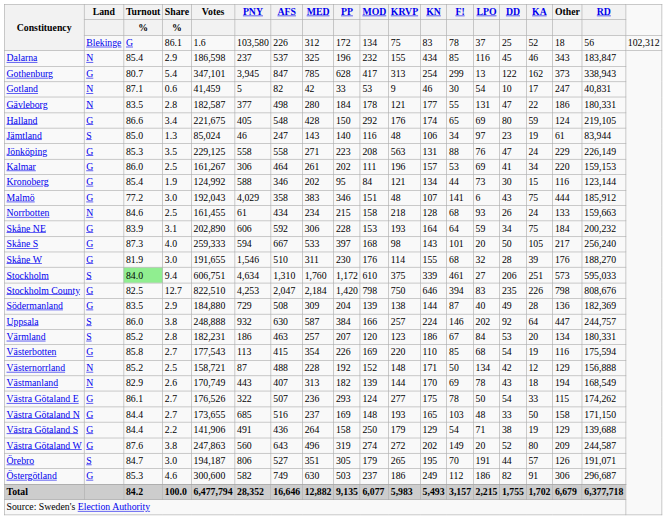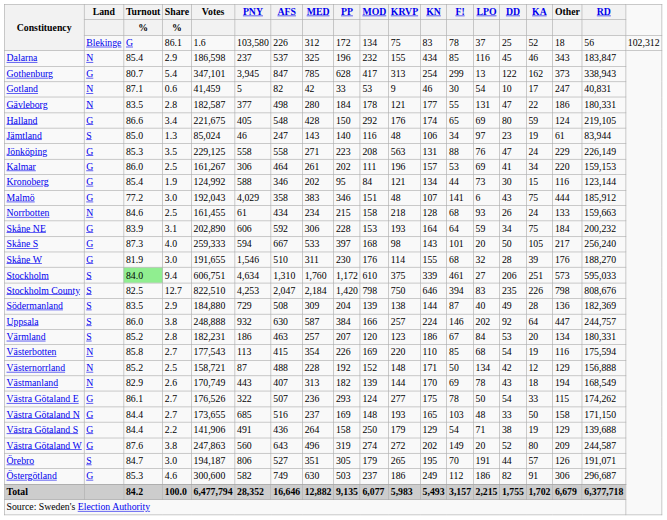 <table role="presentation" class="wikitable sortable mw-collapsible mw-collapsed">
 <tr>
 <th rowspan="3">Constituency</th>
 <th>Land</th>
 <th>Turnout</th>
 <th>Share</th>
 <th>Votes</th>
 <th width="30px" class="unsortable"><a href='#'>PNY</a></th>
 <th width="30px" class="unsortable"><a href='#'>AFS</a></th>
 <th width="30px" class="unsortable"><a href='#'>MED</a></th>
 <th width="30px" class="unsortable"><a href='#'>PP</a></th>
 <th width="30px" class="unsortable"><a href='#'>MOD</a></th>
 <th width="30px" class="unsortable"><a href='#'>KRVP</a></th>
 <th width="30px" class="unsortable"><a href='#'>KN</a></th>
 <th width="30px" class="unsortable"><a href='#'>F!</a></th>
 <th width="30px" class="unsortable"><a href='#'>LPO</a></th>
 <th width="30px" class="unsortable"><a href='#'>DD</a></th>
 <th width="30px" class="unsortable"><a href='#'>KA</a></th>
 <th>Other</th>
 <th><a href='#'>RD</a></th>
 </tr>
 <tr>
 <th></th>
 <th data-sort-type="number">%</th>
 <th data-sort-type="number">%</th>
 <th></th>
 <th data-sort-type="number"></th>
 <th data-sort-type="number"></th>
 <th data-sort-type="number"></th>
 <th data-sort-type="number"></th>
 <th data-sort-type="number"></th>
 <th data-sort-type="number"></th>
 <th data-sort-type="number"></th>
 <th data-sort-type="number"></th>
 <th data-sort-type="number"></th>
 <th data-sort-type="number"></th>
 <th data-sort-type="number"></th>
 <th data-sort-type="number"></th>
 <th data-sort-type="number"></th>
 </tr>
 <tr>
 <td align="left"><a href='#'>Blekinge</a></td>
 <td><a href='#'>G</a></td>
 <td>86.1</td>
 <td>1.6</td>
 <td>103,580</td>
 <td>226</td>
 <td>312</td>
 <td>172</td>
 <td>134</td>
 <td>75</td>
 <td>83</td>
 <td>78</td>
 <td>37</td>
 <td>25</td>
 <td>52</td>
 <td>18</td>
 <td>56</td>
 <td>102,312</td>
 </tr>
 <tr>
 <td align="left"><a href='#'>Dalarna</a></td>
 <td><a href='#'>N</a></td>
 <td>85.4</td>
 <td>2.9</td>
 <td>186,598</td>
 <td>237</td>
 <td>537</td>
 <td>325</td>
 <td>196</td>
 <td>232</td>
 <td>155</td>
 <td>434</td>
 <td>85</td>
 <td>116</td>
 <td>45</td>
 <td>46</td>
 <td>343</td>
 <td>183,847</td>
 </tr>
 <tr>
 <td align="left"><a href='#'>Gothenburg</a></td>
 <td><a href='#'>G</a></td>
 <td>80.7</td>
 <td>5.4</td>
 <td>347,101</td>
 <td>3,945</td>
 <td>847</td>
 <td>785</td>
 <td>628</td>
 <td>417</td>
 <td>313</td>
 <td>254</td>
 <td>299</td>
 <td>13</td>
 <td>122</td>
 <td>162</td>
 <td>373</td>
 <td>338,943</td>
 </tr>
 <tr>
 <td align="left"><a href='#'>Gotland</a></td>
 <td><a href='#'>N</a></td>
 <td>87.1</td>
 <td>0.6</td>
 <td>41,459</td>
 <td>5</td>
 <td>82</td>
 <td>42</td>
 <td>33</td>
 <td>53</td>
 <td>9</td>
 <td>46</td>
 <td>30</td>
 <td>54</td>
 <td>10</td>
 <td>17</td>
 <td>247</td>
 <td>40,831</td>
 </tr>
 <tr>
 <td align="left"><a href='#'>Gävleborg</a></td>
 <td><a href='#'>N</a></td>
 <td>83.5</td>
 <td>2.8</td>
 <td>182,587</td>
 <td>377</td>
 <td>498</td>
 <td>280</td>
 <td>184</td>
 <td>178</td>
 <td>121</td>
 <td>177</td>
 <td>55</td>
 <td>131</td>
 <td>47</td>
 <td>22</td>
 <td>186</td>
 <td>180,331</td>
 </tr>
 <tr>
 <td align="left"><a href='#'>Halland</a></td>
 <td><a href='#'>G</a></td>
 <td>86.6</td>
 <td>3.4</td>
 <td>221,675</td>
 <td>405</td>
 <td>548</td>
 <td>428</td>
 <td>150</td>
 <td>292</td>
 <td>176</td>
 <td>174</td>
 <td>65</td>
 <td>69</td>
 <td>80</td>
 <td>59</td>
 <td>124</td>
 <td>219,105</td>
 </tr>
 <tr>
 <td align="left"><a href='#'>Jämtland</a></td>
 <td><a href='#'>S</a></td>
 <td>85.0</td>
 <td>1.3</td>
 <td>85,024</td>
 <td>46</td>
 <td>247</td>
 <td>143</td>
 <td>140</td>
 <td>116</td>
 <td>48</td>
 <td>106</td>
 <td>34</td>
 <td>97</td>
 <td>23</td>
 <td>19</td>
 <td>61</td>
 <td>83,944</td>
 </tr>
 <tr>
 <td align="left"><a href='#'>Jönköping</a></td>
 <td><a href='#'>G</a></td>
 <td>85.3</td>
 <td>3.5</td>
 <td>229,125</td>
 <td>558</td>
 <td>558</td>
 <td>271</td>
 <td>223</td>
 <td>208</td>
 <td>563</td>
 <td>131</td>
 <td>88</td>
 <td>76</td>
 <td>47</td>
 <td>24</td>
 <td>229</td>
 <td>226,149</td>
 </tr>
 <tr>
 <td align="left"><a href='#'>Kalmar</a></td>
 <td><a href='#'>G</a></td>
 <td>86.0</td>
 <td>2.5</td>
 <td>161,267</td>
 <td>306</td>
 <td>464</td>
 <td>261</td>
 <td>202</td>
 <td>111</td>
 <td>196</td>
 <td>157</td>
 <td>53</td>
 <td>69</td>
 <td>41</td>
 <td>34</td>
 <td>220</td>
 <td>159,153</td>
 </tr>
 <tr>
 <td align="left"><a href='#'>Kronoberg</a></td>
 <td><a href='#'>G</a></td>
 <td>85.4</td>
 <td>1.9</td>
 <td>124,992</td>
 <td>588</td>
 <td>346</td>
 <td>202</td>
 <td>95</td>
 <td>84</td>
 <td>121</td>
 <td>134</td>
 <td>44</td>
 <td>73</td>
 <td>30</td>
 <td>15</td>
 <td>116</td>
 <td>123,144</td>
 </tr>
 <tr>
 <td align="left"><a href='#'>Malmö</a></td>
 <td><a href='#'>G</a></td>
 <td>77.2</td>
 <td>3.0</td>
 <td>192,043</td>
 <td>4,029</td>
 <td>358</td>
 <td>383</td>
 <td>346</td>
 <td>151</td>
 <td>48</td>
 <td>107</td>
 <td>141</td>
 <td>6</td>
 <td>43</td>
 <td>75</td>
 <td>444</td>
 <td>185,912</td>
 </tr>
 <tr>
 <td align="left"><a href='#'>Norrbotten</a></td>
 <td><a href='#'>N</a></td>
 <td>84.6</td>
 <td>2.5</td>
 <td>161,455</td>
 <td>61</td>
 <td>434</td>
 <td>234</td>
 <td>215</td>
 <td>158</td>
 <td>218</td>
 <td>128</td>
 <td>68</td>
 <td>93</td>
 <td>26</td>
 <td>24</td>
 <td>133</td>
 <td>159,663</td>
 </tr>
 <tr>
 <td align="left"><a href='#'>Skåne NE</a></td>
 <td><a href='#'>G</a></td>
 <td>83.9</td>
 <td>3.1</td>
 <td>202,890</td>
 <td>606</td>
 <td>592</td>
 <td>306</td>
 <td>228</td>
 <td>153</td>
 <td>193</td>
 <td>164</td>
 <td>64</td>
 <td>59</td>
 <td>34</td>
 <td>75</td>
 <td>184</td>
 <td>200,232</td>
 </tr>
 <tr>
 <td align="left"><a href='#'>Skåne S</a></td>
 <td><a href='#'>G</a></td>
 <td>87.3</td>
 <td>4.0</td>
 <td>259,333</td>
 <td>594</td>
 <td>667</td>
 <td>533</td>
 <td>397</td>
 <td>168</td>
 <td>98</td>
 <td>143</td>
 <td>101</td>
 <td>20</td>
 <td>50</td>
 <td>105</td>
 <td>217</td>
 <td>256,240</td>
 </tr>
 <tr>
 <td align="left"><a href='#'>Skåne W</a></td>
 <td><a href='#'>G</a></td>
 <td>81.9</td>
 <td>3.0</td>
 <td>191,655</td>
 <td>1,546</td>
 <td>510</td>
 <td>311</td>
 <td>230</td>
 <td>176</td>
 <td>114</td>
 <td>155</td>
 <td>68</td>
 <td>32</td>
 <td>28</td>
 <td>39</td>
 <td>176</td>
 <td>188,270</td>
 </tr>
 <tr>
 <td align="left"><a href='#'>Stockholm</a></td>
 <td><a href='#'>S</a></td>
 <td style="background: lightgreen;">84.0</td>
 <td>9.4</td>
 <td>606,751</td>
 <td>4,634</td>
 <td>1,310</td>
 <td>1,760</td>
 <td>1,172</td>
 <td>610</td>
 <td>375</td>
 <td>339</td>
 <td>461</td>
 <td>27</td>
 <td>206</td>
 <td>251</td>
 <td>573</td>
 <td>595,033</td>
 </tr>
 <tr>
 <td align="left"><a href='#'>Stockholm County</a></td>
-<td><a href='#'>G</a></td>
+<td><a href='#'>S</a></td>
 <td>82.5</td>
 <td>12.7</td>
 <td>822,510</td>
 <td>4,253</td>
 <td>2,047</td>
 <td>2,184</td>
 <td>1,420</td>
 <td>798</td>
 <td>750</td>
 <td>646</td>
 <td>394</td>
 <td>83</td>
 <td>235</td>
 <td>226</td>
 <td>798</td>
 <td>808,676</td>
 </tr>
 <tr>
 <td align="left"><a href='#'>Södermanland</a></td>
-<td><a href='#'>G</a></td>
+<td><a href='#'>S</a></td>
 <td>83.5</td>
 <td>2.9</td>
 <td>184,880</td>
 <td>729</td>
 <td>508</td>
 <td>309</td>
 <td>204</td>
 <td>139</td>
 <td>138</td>
 <td>144</td>
 <td>87</td>
 <td>40</td>
 <td>49</td>
 <td>28</td>
 <td>136</td>
 <td>182,369</td>
 </tr>
 <tr>
 <td align="left"><a href='#'>Uppsala</a></td>
 <td><a href='#'>S</a></td>
 <td>86.0</td>
 <td>3.8</td>
 <td>248,888</td>
 <td>932</td>
 <td>630</td>
 <td>587</td>
 <td>384</td>
 <td>166</td>
 <td>257</td>
 <td>224</td>
 <td>146</td>
 <td>202</td>
 <td>92</td>
 <td>64</td>
 <td>447</td>
 <td>244,757</td>
 </tr>
 <tr>
 <td align="left"><a href='#'>Värmland</a></td>
 <td><a href='#'>S</a></td>
 <td>85.2</td>
 <td>2.8</td>
 <td>182,231</td>
 <td>186</td>
 <td>463</td>
 <td>257</td>
 <td>207</td>
 <td>120</td>
 <td>123</td>
 <td>186</td>
 <td>67</td>
 <td>84</td>
 <td>53</td>
 <td>20</td>
 <td>134</td>
 <td>180,331</td>
 </tr>
 <tr>
 <td align="left"><a href='#'>Västerbotten</a></td>
-<td><a href='#'>G</a></td>
+<td><a href='#'>N</a></td>
 <td>85.8</td>
 <td>2.7</td>
 <td>177,543</td>
 <td>113</td>
 <td>415</td>
 <td>354</td>
 <td>226</td>
 <td>169</td>
 <td>220</td>
 <td>110</td>
 <td>85</td>
 <td>68</td>
 <td>54</td>
 <td>19</td>
 <td>116</td>
 <td>175,594</td>
 </tr>
 <tr>
 <td align="left"><a href='#'>Västernorrland</a></td>
 <td><a href='#'>N</a></td>
 <td>85.2</td>
 <td>2.5</td>
 <td>158,721</td>
 <td>87</td>
 <td>488</td>
 <td>228</td>
 <td>192</td>
 <td>152</td>
 <td>148</td>
 <td>171</td>
 <td>50</td>
 <td>134</td>
 <td>42</td>
 <td>12</td>
 <td>129</td>
 <td>156,888</td>
 </tr>
 <tr>
 <td align="left"><a href='#'>Västmanland</a></td>
 <td><a href='#'>N</a></td>
 <td>82.9</td>
 <td>2.6</td>
 <td>170,749</td>
 <td>443</td>
 <td>407</td>
 <td>313</td>
 <td>182</td>
 <td>139</td>
 <td>144</td>
 <td>170</td>
 <td>69</td>
 <td>78</td>
 <td>43</td>
 <td>18</td>
 <td>194</td>
 <td>168,549</td>
 </tr>
 <tr>
 <td align="left"><a href='#'>Västra Götaland E</a></td>
 <td><a href='#'>G</a></td>
 <td>86.1</td>
 <td>2.7</td>
 <td>176,526</td>
 <td>322</td>
 <td>507</td>
 <td>236</td>
 <td>293</td>
 <td>124</td>
 <td>277</td>
 <td>175</td>
 <td>78</td>
 <td>50</td>
 <td>54</td>
 <td>33</td>
 <td>115</td>
 <td>174,262</td>
 </tr>
 <tr>
 <td align="left"><a href='#'>Västra Götaland N</a></td>
 <td><a href='#'>G</a></td>
 <td>84.4</td>
 <td>2.7</td>
 <td>173,655</td>
 <td>685</td>
 <td>516</td>
 <td>237</td>
 <td>169</td>
 <td>148</td>
 <td>193</td>
 <td>165</td>
 <td>103</td>
 <td>48</td>
 <td>33</td>
 <td>50</td>
 <td>158</td>
 <td>171,150</td>
 </tr>
 <tr>
 <td align="left"><a href='#'>Västra Götaland S</a></td>
 <td><a href='#'>G</a></td>
 <td>84.4</td>
 <td>2.2</td>
 <td>141,906</td>
 <td>491</td>
 <td>436</td>
 <td>264</td>
 <td>158</td>
 <td>250</td>
 <td>179</td>
 <td>129</td>
 <td>54</td>
 <td>71</td>
 <td>38</td>
 <td>19</td>
 <td>129</td>
 <td>139,688</td>
 </tr>
 <tr>
 <td align="left"><a href='#'>Västra Götaland W</a></td>
 <td><a href='#'>G</a></td>
 <td>87.6</td>
 <td>3.8</td>
 <td>247,863</td>
 <td>560</td>
 <td>643</td>
 <td>496</td>
 <td>319</td>
 <td>274</td>
 <td>272</td>
 <td>202</td>
 <td>149</td>
 <td>20</td>
 <td>52</td>
 <td>80</td>
 <td>209</td>
 <td>244,587</td>
 </tr>
 <tr>
 <td align="left"><a href='#'>Örebro</a></td>
 <td><a href='#'>S</a></td>
 <td>84.7</td>
 <td>3.0</td>
 <td>194,187</td>
 <td>806</td>
 <td>527</td>
 <td>351</td>
 <td>305</td>
 <td>179</td>
 <td>265</td>
 <td>195</td>
 <td>70</td>
 <td>191</td>
 <td>44</td>
 <td>57</td>
 <td>126</td>
 <td>191,071</td>
 </tr>
 <tr>
 <td align="left"><a href='#'>Östergötland</a></td>
 <td><a href='#'>G</a></td>
 <td>85.3</td>
 <td>4.6</td>
 <td>300,600</td>
 <td>582</td>
 <td>749</td>
 <td>630</td>
 <td>503</td>
 <td>237</td>
 <td>186</td>
 <td>249</td>
 <td>112</td>
 <td>186</td>
 <td>82</td>
 <td>91</td>
 <td>306</td>
 <td>296,687</td>
 </tr>
 <tr>
 </tr>
 <tr style="background:#CDCDCD;">
 <td align="left"><strong>Total</strong></td>
 <td></td>
 <td><strong>84.2</strong></td>
 <td><strong>100.0</strong></td>
 <td><strong>6,477,794</strong></td>
 <td><strong>28,352</strong></td>
 <td><strong>16,646</strong></td>
 <td><strong>12,882</strong></td>
 <td><strong>9,135</strong></td>
 <td><strong>6,077</strong></td>
 <td><strong>5,983</strong></td>
 <td><strong>5,493</strong></td>
 <td><strong>3,157</strong></td>
 <td><strong>2,215</strong></td>
 <td><strong>1,755</strong></td>
 <td><strong>1,702</strong></td>
 <td><strong>6,679</strong></td>
 <td><strong>6,377,718</strong></td>
 </tr>
 <tr>
 <td colspan="18" align="left">Source: Sweden's <a href='#'>Election Authority</a></td>
 </tr>
 </table>
